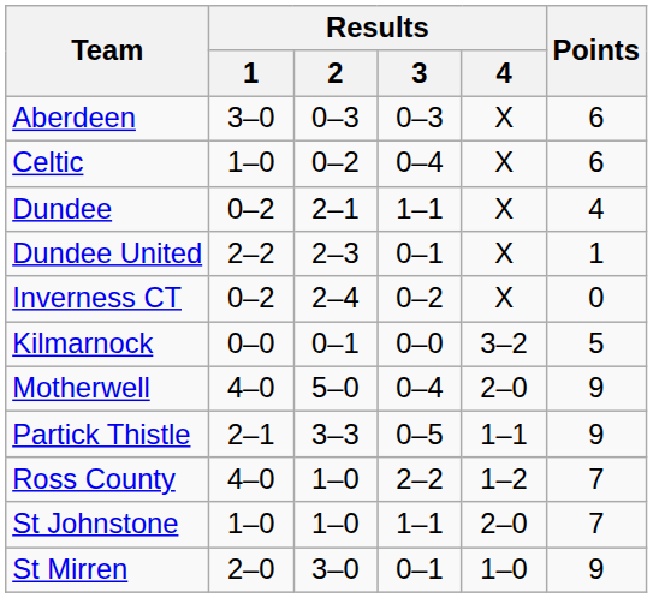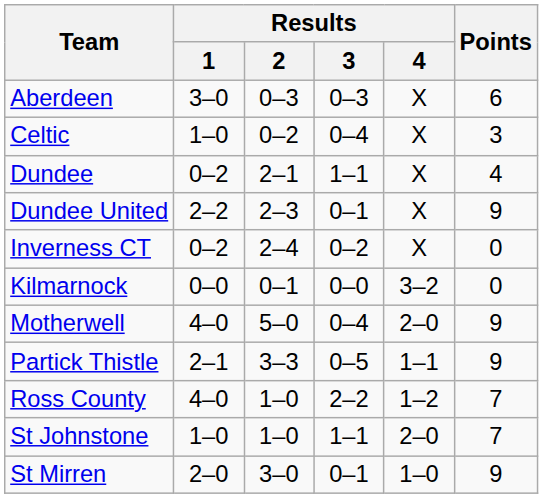 <table class="wikitable" style="text-align:center">
 <tr>
 <th rowspan=2>Team</th>
 <th colspan=4>Results</th>
 <th rowspan=2>Points</th>
 </tr>
 <tr>
 <th width=40>1</th>
 <th width=40>2</th>
 <th width=40>3</th>
 <th width=40>4</th>
 </tr>
 <tr>
 <td align=left><a href='#'>Aberdeen</a></td>
 <td>3–0</td>
 <td>0–3</td>
 <td>0–3</td>
 <td>X</td>
 <td>6</td>
 </tr>
 <tr>
 <td align=left><a href='#'>Celtic</a></td>
 <td>1–0</td>
 <td>0–2</td>
 <td>0–4</td>
 <td>X</td>
-<td>6</td>
+<td>3</td>
 </tr>
 <tr>
 <td align=left><a href='#'>Dundee</a></td>
 <td>0–2</td>
 <td>2–1</td>
 <td>1–1</td>
 <td>X</td>
 <td>4</td>
 </tr>
 <tr>
 <td align=left><a href='#'>Dundee United</a></td>
 <td>2–2</td>
 <td>2–3</td>
 <td>0–1</td>
 <td>X</td>
-<td>1</td>
+<td>9</td>
 </tr>
 <tr>
 <td align=left><a href='#'>Inverness CT</a></td>
 <td>0–2</td>
 <td>2–4</td>
 <td>0–2</td>
 <td>X</td>
 <td>0</td>
 </tr>
 <tr>
 <td align=left><a href='#'>Kilmarnock</a></td>
 <td>0–0</td>
 <td>0–1</td>
 <td>0–0</td>
 <td>3–2</td>
-<td>5</td>
+<td>0</td>
 </tr>
 <tr>
 <td align=left><a href='#'>Motherwell</a></td>
 <td>4–0</td>
 <td>5–0</td>
 <td>0–4</td>
 <td>2–0</td>
 <td>9</td>
 </tr>
 <tr>
 <td align=left><a href='#'>Partick Thistle</a></td>
 <td>2–1</td>
 <td>3–3</td>
 <td>0–5</td>
 <td>1–1</td>
 <td>9</td>
 </tr>
 <tr>
 <td align=left><a href='#'>Ross County</a></td>
 <td>4–0</td>
 <td>1–0</td>
 <td>2–2</td>
 <td>1–2</td>
 <td>7</td>
 </tr>
 <tr>
 <td align=left><a href='#'>St Johnstone</a></td>
 <td>1–0</td>
 <td>1–0</td>
 <td>1–1</td>
 <td>2–0</td>
 <td>7</td>
 </tr>
 <tr>
 <td align=left><a href='#'>St Mirren</a></td>
 <td>2–0</td>
 <td>3–0</td>
 <td>0–1</td>
 <td>1–0</td>
 <td>9</td>
 </tr>
 </table>
